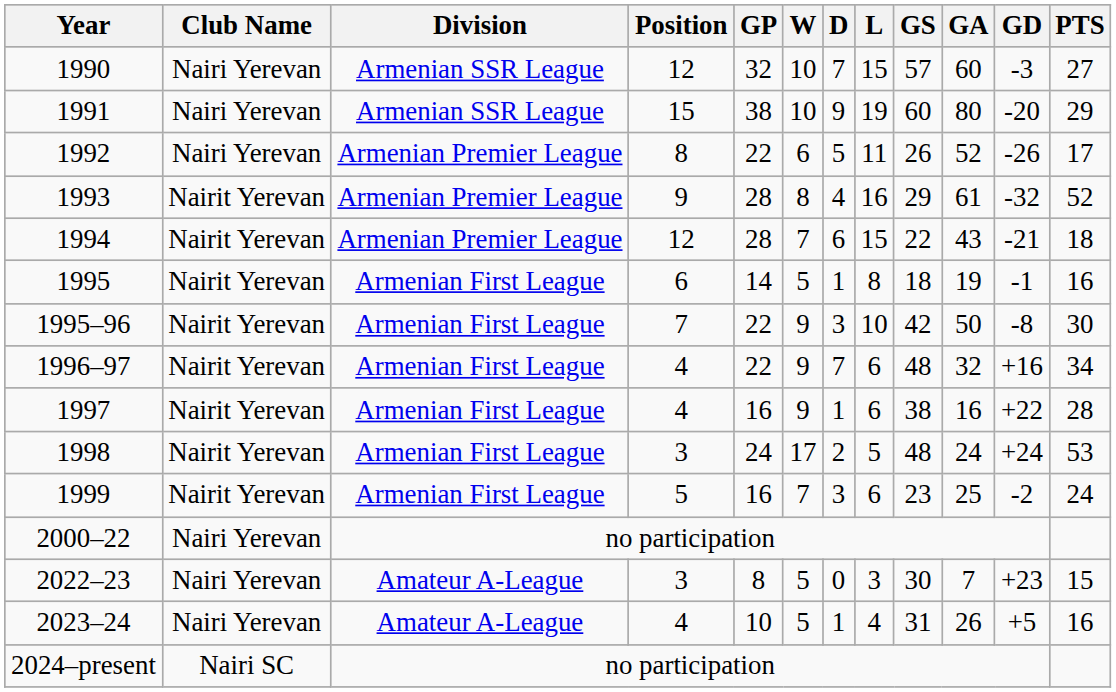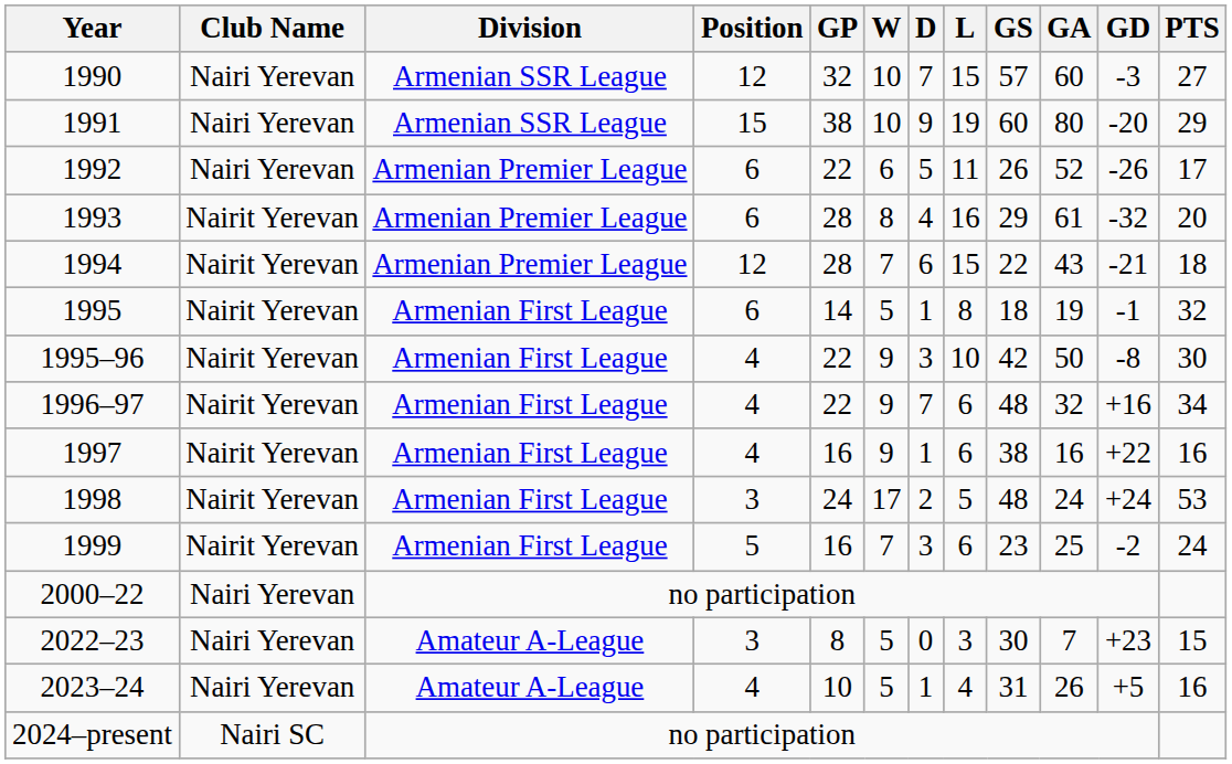 <table class="wikitable" style="text-align: center;">
 <tr>
 <th>Year</th>
 <th>Club Name</th>
 <th>Division</th>
 <th>Position</th>
 <th>GP</th>
 <th>W</th>
 <th>D</th>
 <th>L</th>
 <th>GS</th>
 <th>GA</th>
 <th>GD</th>
 <th>PTS</th>
 </tr>
 <tr>
 <td>1990</td>
 <td>Nairi Yerevan</td>
 <td><a href='#'>Armenian SSR League</a></td>
 <td>12</td>
 <td>32</td>
 <td>10</td>
 <td>7</td>
 <td>15</td>
 <td>57</td>
 <td>60</td>
 <td>-3</td>
 <td>27</td>
 </tr>
 <tr>
 <td>1991</td>
 <td>Nairi Yerevan</td>
 <td><a href='#'>Armenian SSR League</a></td>
 <td>15</td>
 <td>38</td>
 <td>10</td>
 <td>9</td>
 <td>19</td>
 <td>60</td>
 <td>80</td>
 <td>-20</td>
 <td>29</td>
 </tr>
 <tr>
 <td>1992</td>
 <td>Nairi Yerevan</td>
 <td><a href='#'>Armenian Premier League</a></td>
-<td>8</td>
+<td>6</td>
 <td>22</td>
 <td>6</td>
 <td>5</td>
 <td>11</td>
 <td>26</td>
 <td>52</td>
 <td>-26</td>
 <td>17</td>
 </tr>
 <tr>
 <td>1993</td>
 <td>Nairit Yerevan</td>
 <td><a href='#'>Armenian Premier League</a></td>
-<td>9</td>
+<td>6</td>
 <td>28</td>
 <td>8</td>
 <td>4</td>
 <td>16</td>
 <td>29</td>
 <td>61</td>
 <td>-32</td>
-<td>52</td>
+<td>20</td>
 </tr>
 <tr>
 <td>1994</td>
 <td>Nairit Yerevan</td>
 <td><a href='#'>Armenian Premier League</a></td>
 <td>12</td>
 <td>28</td>
 <td>7</td>
 <td>6</td>
 <td>15</td>
 <td>22</td>
 <td>43</td>
 <td>-21</td>
 <td>18</td>
 </tr>
 <tr>
 <td>1995</td>
 <td>Nairit Yerevan</td>
 <td><a href='#'>Armenian First League</a></td>
 <td>6</td>
 <td>14</td>
 <td>5</td>
 <td>1</td>
 <td>8</td>
 <td>18</td>
 <td>19</td>
 <td>-1</td>
-<td>16</td>
+<td>32</td>
 </tr>
 <tr>
 <td>1995–96</td>
 <td>Nairit Yerevan</td>
 <td><a href='#'>Armenian First League</a></td>
-<td>7</td>
+<td>4</td>
 <td>22</td>
 <td>9</td>
 <td>3</td>
 <td>10</td>
 <td>42</td>
 <td>50</td>
 <td>-8</td>
 <td>30</td>
 </tr>
 <tr>
 <td>1996–97</td>
 <td>Nairit Yerevan</td>
 <td><a href='#'>Armenian First League</a></td>
 <td>4</td>
 <td>22</td>
 <td>9</td>
 <td>7</td>
 <td>6</td>
 <td>48</td>
 <td>32</td>
 <td>+16</td>
 <td>34</td>
 </tr>
 <tr>
 <td>1997</td>
 <td>Nairit Yerevan</td>
 <td><a href='#'>Armenian First League</a></td>
 <td>4</td>
 <td>16</td>
 <td>9</td>
 <td>1</td>
 <td>6</td>
 <td>38</td>
 <td>16</td>
 <td>+22</td>
-<td>28</td>
+<td>16</td>
 </tr>
 <tr>
 <td>1998</td>
 <td>Nairit Yerevan</td>
 <td><a href='#'>Armenian First League</a></td>
 <td>3</td>
 <td>24</td>
 <td>17</td>
 <td>2</td>
 <td>5</td>
 <td>48</td>
 <td>24</td>
 <td>+24</td>
 <td>53</td>
 </tr>
 <tr>
 <td>1999</td>
 <td>Nairit Yerevan</td>
 <td><a href='#'>Armenian First League</a></td>
 <td>5</td>
 <td>16</td>
 <td>7</td>
 <td>3</td>
 <td>6</td>
 <td>23</td>
 <td>25</td>
 <td>-2</td>
 <td>24</td>
 </tr>
 <tr>
 <td>2000–22</td>
 <td>Nairi Yerevan</td>
 <td colspan="9">no participation</td>
 </tr>
 <tr>
 <td>2022–23</td>
 <td>Nairi Yerevan</td>
 <td><a href='#'>Amateur A-League</a></td>
 <td>3</td>
 <td>8</td>
 <td>5</td>
 <td>0</td>
 <td>3</td>
 <td>30</td>
 <td>7</td>
 <td>+23</td>
 <td>15</td>
 </tr>
 <tr>
 <td>2023–24</td>
 <td>Nairi Yerevan</td>
 <td><a href='#'>Amateur A-League</a></td>
 <td>4</td>
 <td>10</td>
 <td>5</td>
 <td>1</td>
 <td>4</td>
 <td>31</td>
 <td>26</td>
 <td>+5</td>
 <td>16</td>
 </tr>
 <tr>
 <td>2024–present</td>
 <td>Nairi SC</td>
 <td colspan="9">no participation</td>
 </tr>
 </table>
